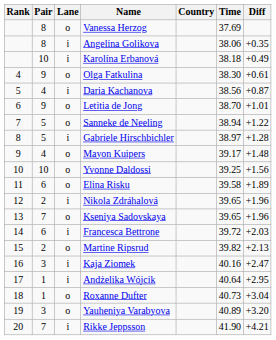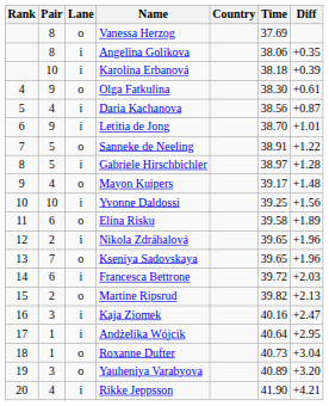 <table class="wikitable sortable" style="text-align:center">
 <tr>
 <th>Rank</th>
 <th>Pair</th>
 <th>Lane</th>
 <th>Name</th>
 <th>Country</th>
 <th>Time</th>
 <th>Diff</th>
 </tr>
 <tr>
 <td></td>
 <td>8</td>
 <td>o</td>
 <td align=left><a href='#'>Vanessa Herzog</a></td>
 <td align=left></td>
 <td>37.69</td>
 <td></td>
 </tr>
 <tr>
 <td></td>
 <td>8</td>
 <td>i</td>
 <td align=left><a href='#'>Angelina Golikova</a></td>
 <td align=left></td>
 <td>38.06</td>
 <td>+0.35</td>
 </tr>
 <tr>
 <td></td>
 <td>10</td>
 <td>i</td>
 <td align=left><a href='#'>Karolína Erbanová</a></td>
 <td align=left></td>
 <td>38.18</td>
-<td>+0.49</td>
+<td>+0.39</td>
 </tr>
 <tr>
 <td>4</td>
 <td>9</td>
 <td>o</td>
 <td align=left><a href='#'>Olga Fatkulina</a></td>
 <td align=left></td>
 <td>38.30</td>
 <td>+0.61</td>
 </tr>
 <tr>
 <td>5</td>
 <td>4</td>
 <td>i</td>
 <td align=left><a href='#'>Daria Kachanova</a></td>
 <td align=left></td>
 <td>38.56</td>
 <td>+0.87</td>
 </tr>
 <tr>
 <td>6</td>
 <td>9</td>
-<td>o</td>
+<td>i</td>
 <td align=left><a href='#'>Letitia de Jong</a></td>
 <td align=left></td>
 <td>38.70</td>
 <td>+1.01</td>
 </tr>
 <tr>
 <td>7</td>
 <td>5</td>
 <td>o</td>
 <td align=left><a href='#'>Sanneke de Neeling</a></td>
 <td align=left></td>
-<td>38.94</td>
+<td>38.91</td>
 <td>+1.22</td>
 </tr>
 <tr>
 <td>8</td>
 <td>5</td>
 <td>i</td>
 <td align=left><a href='#'>Gabriele Hirschbichler</a></td>
 <td align=left></td>
 <td>38.97</td>
 <td>+1.28</td>
 </tr>
 <tr>
 <td>9</td>
 <td>4</td>
 <td>o</td>
 <td align=left><a href='#'>Mayon Kuipers</a></td>
 <td align=left></td>
 <td>39.17</td>
 <td>+1.48</td>
 </tr>
 <tr>
 <td>10</td>
 <td>10</td>
-<td>o</td>
+<td>i</td>
 <td align=left><a href='#'>Yvonne Daldossi</a></td>
 <td align=left></td>
 <td>39.25</td>
 <td>+1.56</td>
 </tr>
 <tr>
 <td>11</td>
 <td>6</td>
 <td>o</td>
 <td align=left><a href='#'>Elina Risku</a></td>
 <td align=left></td>
 <td>39.58</td>
 <td>+1.89</td>
 </tr>
 <tr>
 <td>12</td>
 <td>2</td>
 <td>i</td>
 <td align=left><a href='#'>Nikola Zdráhalová</a></td>
 <td align=left></td>
 <td>39.65</td>
 <td>+1.96</td>
 </tr>
 <tr>
 <td>13</td>
 <td>7</td>
 <td>o</td>
 <td align=left><a href='#'>Kseniya Sadovskaya</a></td>
 <td align=left></td>
 <td>39.65</td>
 <td>+1.96</td>
 </tr>
 <tr>
 <td>14</td>
 <td>6</td>
 <td>i</td>
 <td align=left><a href='#'>Francesca Bettrone</a></td>
 <td align=left></td>
 <td>39.72</td>
 <td>+2.03</td>
 </tr>
 <tr>
 <td>15</td>
 <td>2</td>
 <td>o</td>
 <td align=left><a href='#'>Martine Ripsrud</a></td>
 <td align=left></td>
 <td>39.82</td>
 <td>+2.13</td>
 </tr>
 <tr>
 <td>16</td>
 <td>3</td>
 <td>i</td>
 <td align=left><a href='#'>Kaja Ziomek</a></td>
 <td align=left></td>
 <td>40.16</td>
 <td>+2.47</td>
 </tr>
 <tr>
 <td>17</td>
 <td>1</td>
 <td>i</td>
 <td align=left><a href='#'>Andżelika Wójcik</a></td>
 <td align=left></td>
 <td>40.64</td>
 <td>+2.95</td>
 </tr>
 <tr>
 <td>18</td>
 <td>1</td>
 <td>o</td>
 <td align=left><a href='#'>Roxanne Dufter</a></td>
 <td align=left></td>
 <td>40.73</td>
 <td>+3.04</td>
 </tr>
 <tr>
 <td>19</td>
 <td>3</td>
 <td>o</td>
 <td align=left><a href='#'>Yauheniya Varabyova</a></td>
 <td align=left></td>
 <td>40.89</td>
 <td>+3.20</td>
 </tr>
 <tr>
 <td>20</td>
-<td>7</td>
+<td>4</td>
 <td>i</td>
 <td align=left><a href='#'>Rikke Jeppsson</a></td>
 <td align=left></td>
 <td>41.90</td>
 <td>+4.21</td>
 </tr>
 </table>
